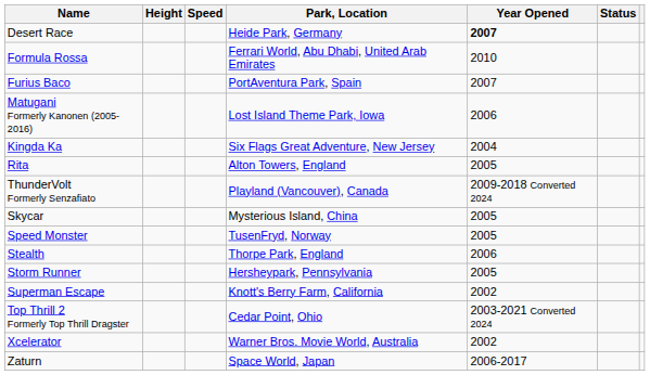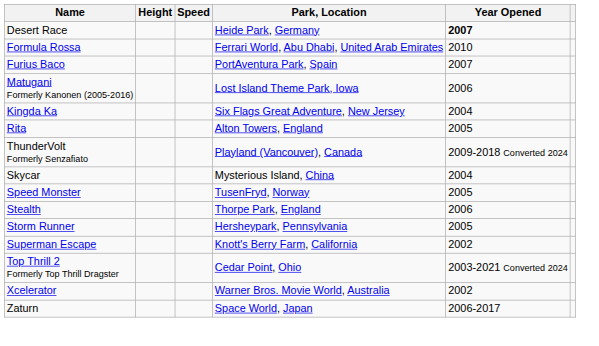 <table class="wikitable sortable">
 <tr>
 <th>Name</th>
 <th>Height</th>
 <th>Speed</th>
 <th>Park, Location</th>
 <th>Year Opened</th>
-<th>Status</th>
 <th class="unsortable"></th>
 </tr>
 <tr>
 <td>Desert Race</td>
 <td></td>
 <td></td>
 <td><a href='#'>Heide Park</a>, <a href='#'>Germany</a></td>
 <td><strong>2007</strong></td>
 <td></td>
-<td></td>
 </tr>
 <tr>
 <td><a href='#'>Formula Rossa</a></td>
 <td></td>
 <td></td>
 <td><a href='#'>Ferrari World</a>, <a href='#'>Abu Dhabi</a>, <a href='#'>United Arab Emirates</a></td>
 <td>2010</td>
-<td></td>
 <td></td>
 </tr>
 <tr>
 <td><a href='#'>Furius Baco</a></td>
 <td></td>
 <td></td>
 <td><a href='#'>PortAventura Park</a>, <a href='#'>Spain</a></td>
 <td>2007</td>
 <td></td>
-<td></td>
 </tr>
 <tr>
 <td><a href='#'>Matugani</a><br><small>Formerly Kanonen (2005-2016)</small></td>
 <td></td>
 <td></td>
 <td><a href='#'>Lost Island Theme Park, Iowa</a></td>
 <td>2006</td>
-<td></td>
 <td></td>
 </tr>
 <tr>
 <td><a href='#'>Kingda Ka</a></td>
 <td></td>
 <td></td>
 <td><a href='#'>Six Flags Great Adventure</a>, <a href='#'>New Jersey</a></td>
 <td>2004</td>
 <td></td>
-<td></td>
 </tr>
 <tr>
 <td><a href='#'>Rita</a></td>
 <td></td>
 <td></td>
 <td><a href='#'>Alton Towers</a>, <a href='#'>England</a></td>
 <td>2005</td>
-<td></td>
 <td></td>
 </tr>
 <tr>
 <td>ThunderVolt<br><small>Formerly Senzafiato</small></td>
 <td></td>
 <td></td>
 <td><a href='#'>Playland (Vancouver)</a>, <a href='#'>Canada</a></td>
 <td>2009-2018 <small>Converted 2024</small></td>
 <td></td>
-<td></td>
 </tr>
 <tr>
 <td>Skycar</td>
 <td></td>
 <td></td>
 <td>Mysterious Island, <a href='#'>China</a></td>
-<td>2005</td>
-<td></td>
+<td>2004</td>
 <td></td>
 </tr>
 <tr>
 <td><a href='#'>Speed Monster</a></td>
 <td></td>
 <td></td>
 <td><a href='#'>TusenFryd</a>, <a href='#'>Norway</a></td>
 <td>2005</td>
 <td></td>
-<td></td>
 </tr>
 <tr>
 <td><a href='#'>Stealth</a></td>
 <td></td>
 <td></td>
 <td><a href='#'>Thorpe Park</a>, <a href='#'>England</a></td>
 <td>2006</td>
-<td></td>
 <td></td>
 </tr>
 <tr>
 <td><a href='#'>Storm Runner</a></td>
 <td></td>
 <td></td>
 <td><a href='#'>Hersheypark</a>, <a href='#'>Pennsylvania</a></td>
 <td>2005</td>
 <td></td>
-<td></td>
 </tr>
 <tr>
 <td><a href='#'>Superman Escape</a></td>
 <td></td>
 <td></td>
 <td><a href='#'>Knott's Berry Farm</a>, <a href='#'>California</a></td>
 <td>2002</td>
-<td></td>
 <td></td>
 </tr>
 <tr>
 <td><a href='#'>Top Thrill 2</a><br><small>Formerly Top Thrill Dragster</small></td>
 <td></td>
 <td></td>
 <td><a href='#'>Cedar Point</a>, <a href='#'>Ohio</a></td>
 <td>2003-2021  <small>Converted 2024</small></td>
 <td></td>
-<td></td>
 </tr>
 <tr>
 <td><a href='#'>Xcelerator</a></td>
 <td></td>
 <td></td>
 <td><a href='#'>Warner Bros. Movie World</a>, <a href='#'>Australia</a></td>
 <td>2002</td>
-<td></td>
 <td></td>
 </tr>
 <tr>
 <td>Zaturn</td>
 <td></td>
 <td></td>
 <td><a href='#'>Space World</a>,  <a href='#'>Japan</a></td>
 <td>2006-2017</td>
 <td></td>
-<td></td>
 </tr>
 </table>
